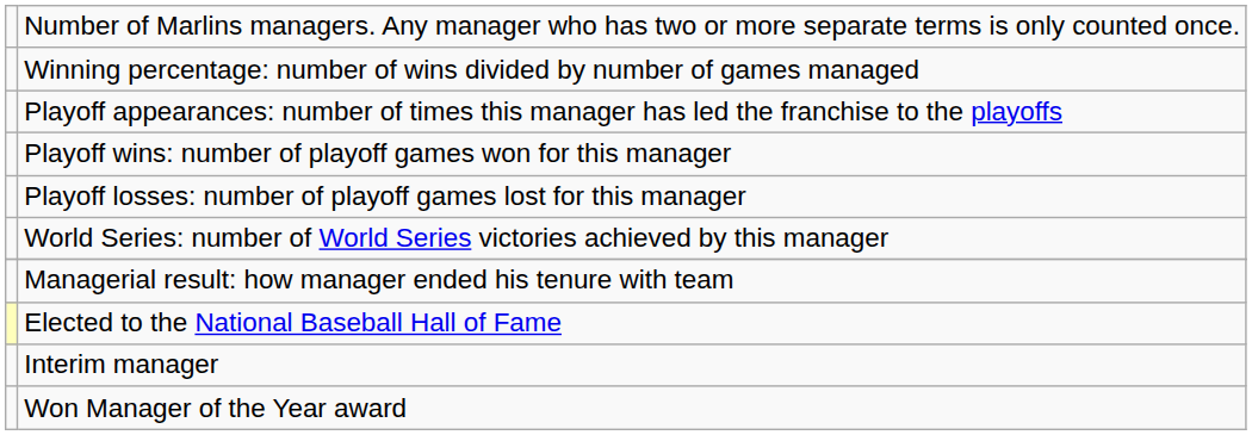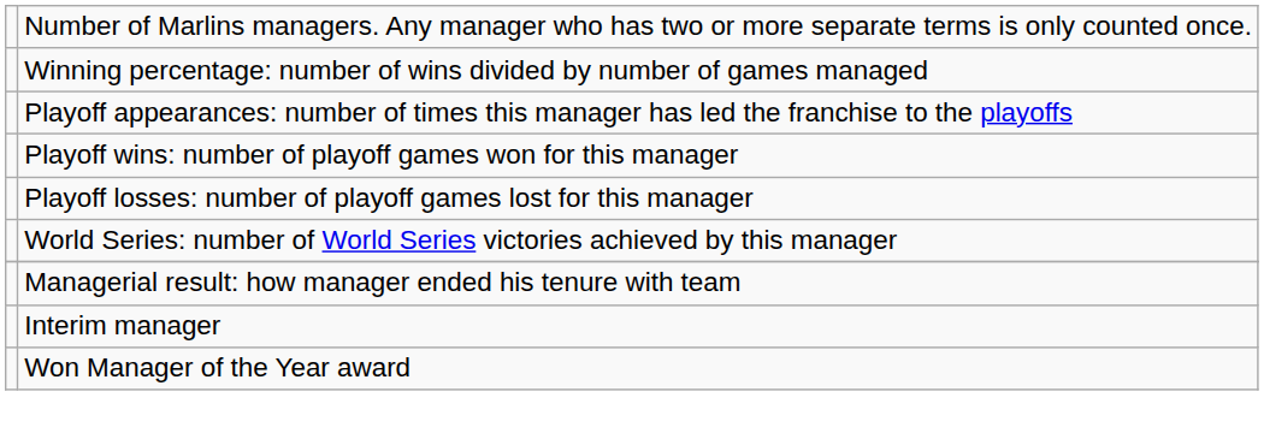 <table class="wikitable">
 <tr>
 <td></td>
 <td>Number of Marlins managers. Any manager who has two or more separate terms is only counted once.</td>
 </tr>
 <tr>
 <td></td>
 <td>Winning percentage: number of wins divided by number of games managed</td>
 </tr>
 <tr>
 <td></td>
 <td>Playoff appearances: number of times this manager has led the franchise to the <a href='#'>playoffs</a></td>
 </tr>
 <tr>
 <td></td>
 <td>Playoff wins: number of playoff games won for this manager</td>
 </tr>
 <tr>
 <td></td>
 <td>Playoff losses: number of playoff games lost for this manager</td>
 </tr>
 <tr>
 <td></td>
 <td>World Series: number of <a href='#'>World Series</a> victories achieved by this manager</td>
 </tr>
 <tr>
 </tr>
 <tr>
 <td></td>
 <td>Managerial result: how manager ended his tenure with team</td>
 </tr>
 <tr>
-<td bgcolor="#ffffbb"></td>
-<td>Elected to the <a href='#'>National Baseball Hall of Fame</a></td>
-</tr>
-<tr>
 <td></td>
 <td>Interim manager</td>
 </tr>
 <tr>
 <td></td>
 <td>Won Manager of the Year award</td>
 </tr>
 </table>
